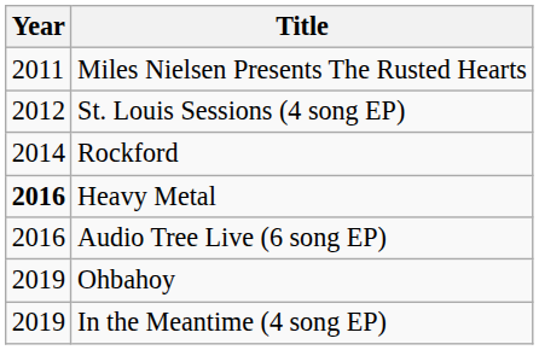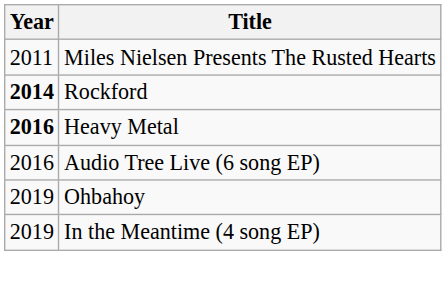 <table class="wikitable">
 <tr>
 <th>Year</th>
 <th>Title</th>
 </tr>
 <tr>
 <td>2011</td>
 <td>Miles Nielsen Presents The Rusted Hearts</td>
 </tr>
 <tr>
-<td>2012</td>
-<td>St. Louis Sessions (4 song EP)</td>
-</tr>
-<tr>
-<td>2014</td>
+<td><strong>2014</strong></td>
 <td>Rockford</td>
 </tr>
 <tr>
 <td><strong>2016</strong></td>
 <td>Heavy Metal</td>
 </tr>
 <tr>
 <td>2016</td>
 <td>Audio Tree Live (6 song EP)</td>
 </tr>
 <tr>
 <td>2019</td>
 <td>Ohbahoy</td>
 </tr>
 <tr>
 <td>2019</td>
 <td>In the Meantime (4 song EP)</td>
 </tr>
 </table>
